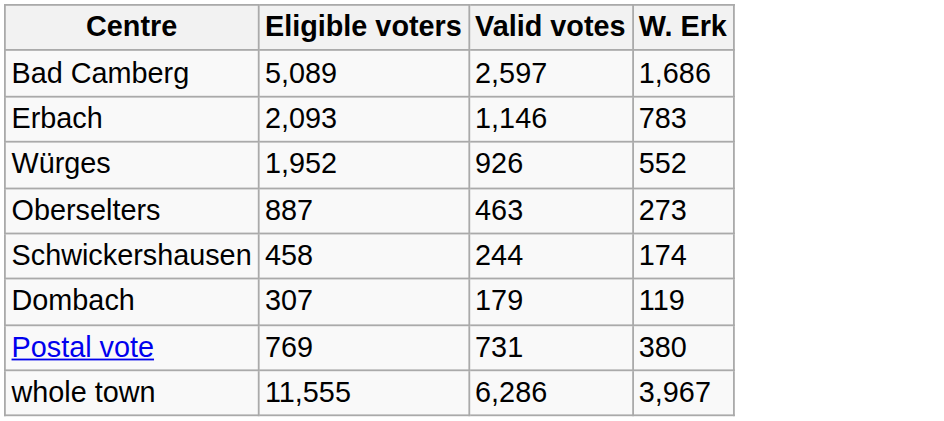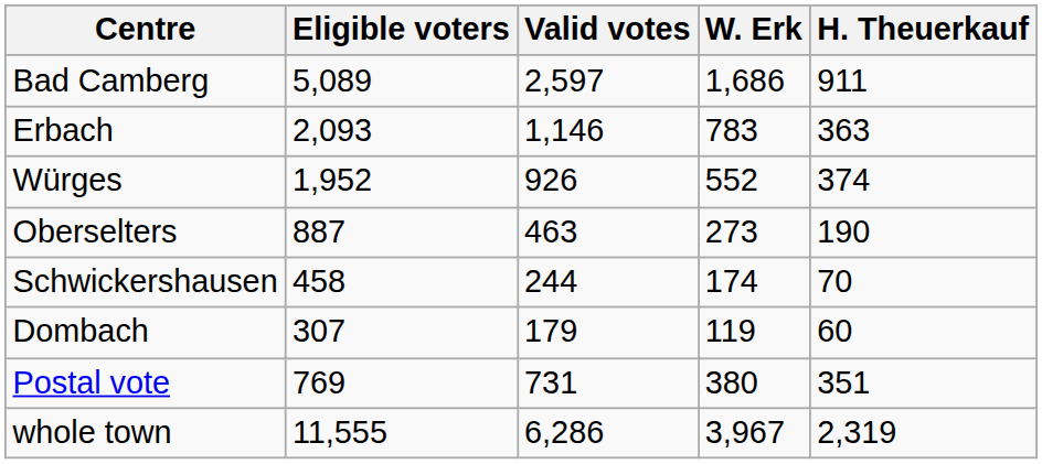 <table class="wikitable">
 <tr>
 <th>Centre</th>
 <th>Eligible voters</th>
 <th>Valid votes</th>
 <th>W. Erk</th>
+<th>H. Theuerkauf</th>
 </tr>
 <tr>
 <td>Bad Camberg</td>
 <td>5,089</td>
 <td>2,597</td>
 <td>1,686</td>
+<td>911</td>
 </tr>
 <tr>
 <td>Erbach</td>
 <td>2,093</td>
 <td>1,146</td>
 <td>783</td>
+<td>363</td>
 </tr>
 <tr>
 <td>Würges</td>
 <td>1,952</td>
 <td>926</td>
 <td>552</td>
+<td>374</td>
 </tr>
 <tr>
 <td>Oberselters</td>
 <td>887</td>
 <td>463</td>
 <td>273</td>
+<td>190</td>
 </tr>
 <tr>
 <td>Schwickershausen</td>
 <td>458</td>
 <td>244</td>
 <td>174</td>
+<td>70</td>
 </tr>
 <tr>
 <td>Dombach</td>
 <td>307</td>
 <td>179</td>
 <td>119</td>
+<td>60</td>
 </tr>
 <tr>
 <td><a href='#'>Postal vote</a></td>
 <td>769</td>
 <td>731</td>
 <td>380</td>
+<td>351</td>
 </tr>
 <tr>
 <td>whole town</td>
 <td>11,555</td>
 <td>6,286</td>
 <td>3,967</td>
+<td>2,319</td>
 </tr>
 </table>
